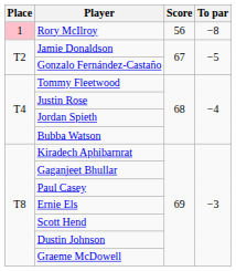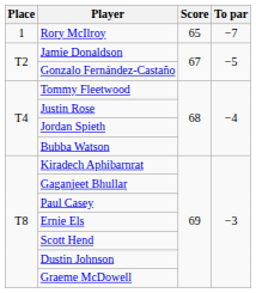 <table class="wikitable">
 <tr>
 <th>Place</th>
 <th>Player</th>
 <th>Score</th>
 <th>To par</th>
 </tr>
 <tr>
-<td align=center style="background: pink;">1</td>
+<td align=center>1</td>
 <td> <a href='#'>Rory McIlroy</a></td>
-<td align=center>56</td>
-<td align=center>−8</td>
+<td align=center>65</td>
+<td align=center>−7</td>
 </tr>
 <tr>
 <td align=center rowspan=2>T2</td>
 <td> <a href='#'>Jamie Donaldson</a></td>
 <td align=center rowspan=2>67</td>
 <td align=center rowspan=2>−5</td>
 </tr>
 <tr>
 <td> <a href='#'>Gonzalo Fernández-Castaño</a></td>
 </tr>
 <tr>
 <td align=center rowspan=4>T4</td>
 <td> <a href='#'>Tommy Fleetwood</a></td>
 <td align=center rowspan=4>68</td>
 <td align=center rowspan=4>−4</td>
 </tr>
 <tr>
 <td> <a href='#'>Justin Rose</a></td>
 </tr>
 <tr>
 <td> <a href='#'>Jordan Spieth</a></td>
 </tr>
 <tr>
 <td> <a href='#'>Bubba Watson</a></td>
 </tr>
 <tr>
 <td align=center rowspan=7>T8</td>
 <td> <a href='#'>Kiradech Aphibarnrat</a></td>
 <td align=center rowspan=7>69</td>
 <td align=center rowspan=7>−3</td>
 </tr>
 <tr>
 <td> <a href='#'>Gaganjeet Bhullar</a></td>
 </tr>
 <tr>
 <td> <a href='#'>Paul Casey</a></td>
 </tr>
 <tr>
 <td> <a href='#'>Ernie Els</a></td>
 </tr>
 <tr>
 <td> <a href='#'>Scott Hend</a></td>
 </tr>
 <tr>
 <td> <a href='#'>Dustin Johnson</a></td>
 </tr>
 <tr>
 <td> <a href='#'>Graeme McDowell</a></td>
 </tr>
 </table>
